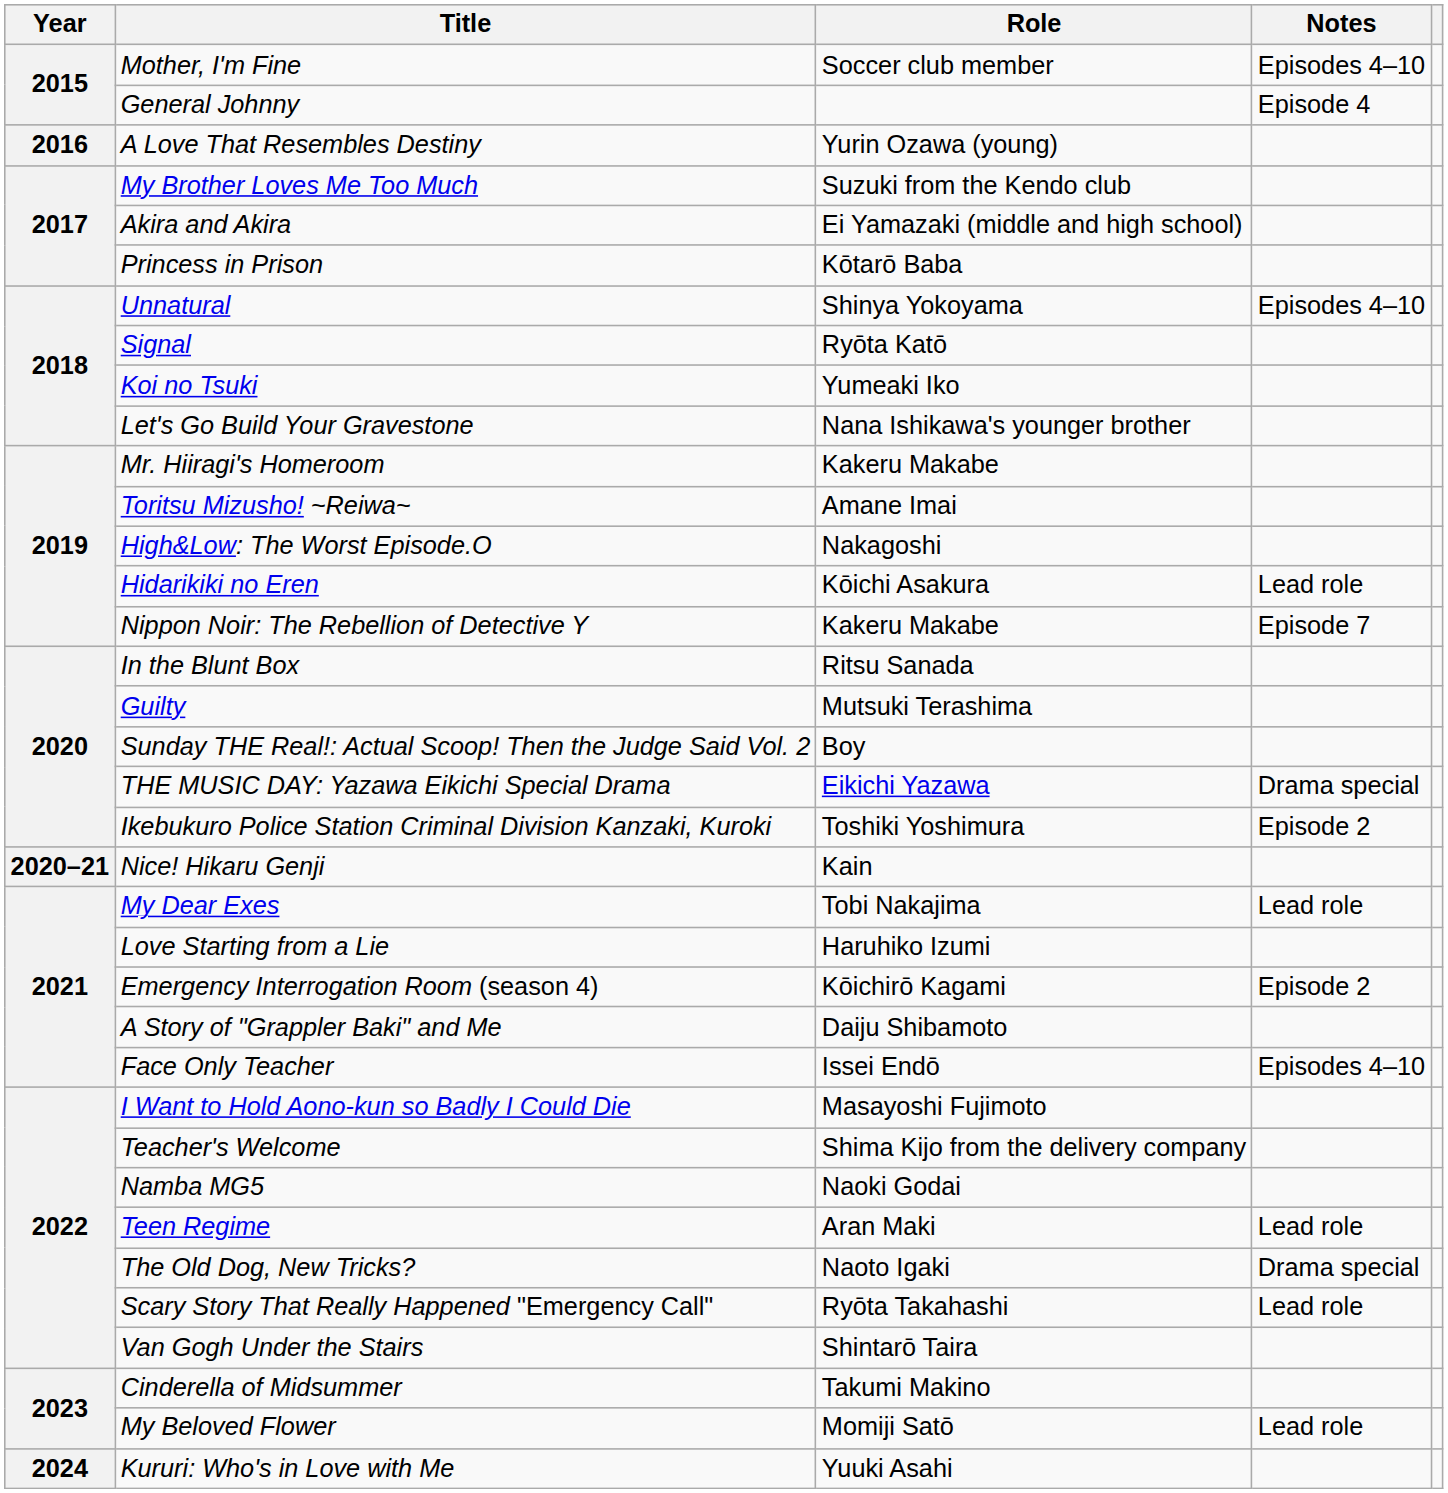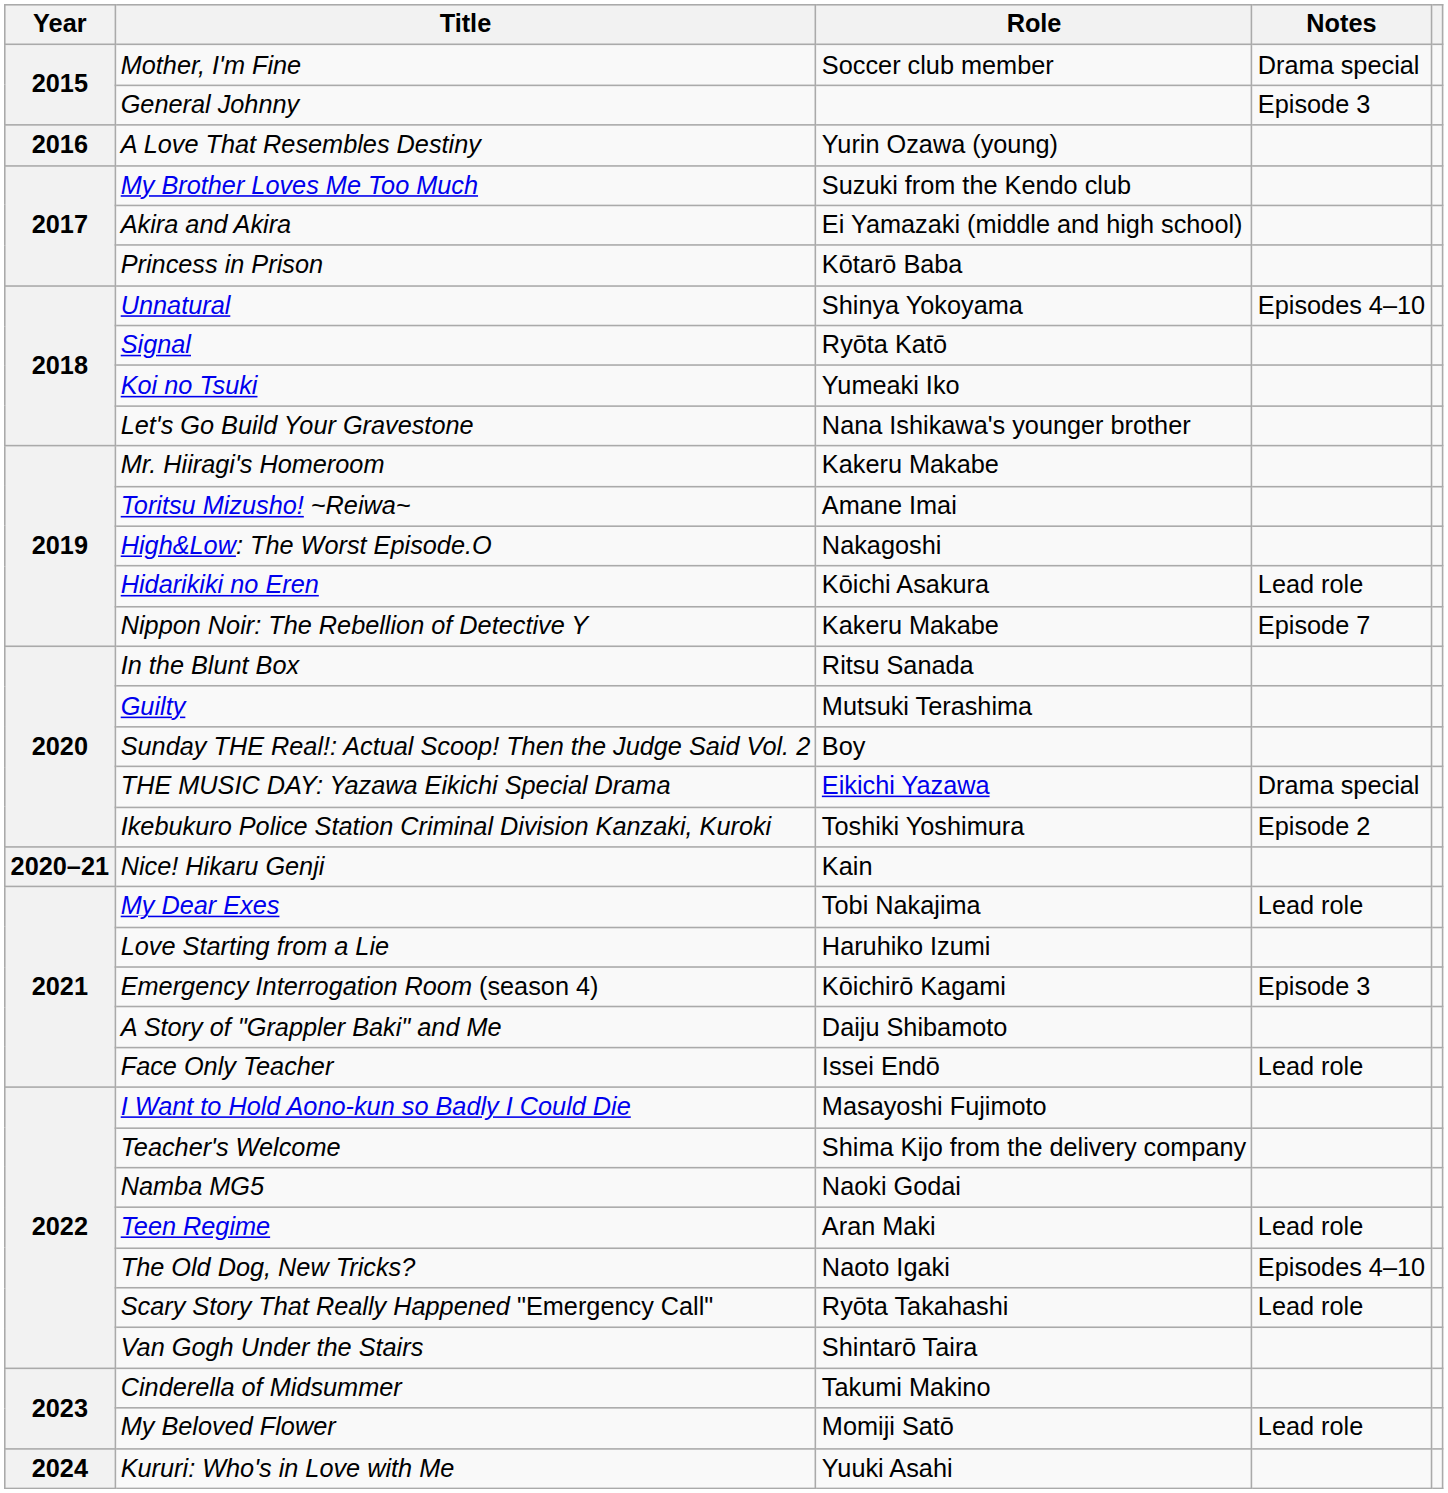 <table class="wikitable plainrowheaders sortable"  style=font-size:100%>
 <tr>
 <th scope="col">Year</th>
 <th scope="col">Title</th>
 <th scope="col">Role</th>
 <th scope="col" class="unsortable">Notes</th>
 <th scope="col" class="unsortable"></th>
 </tr>
 <tr>
 <th rowspan="2" scope="row">2015</th>
 <td><em>Mother, I'm Fine</em></td>
 <td>Soccer club member</td>
-<td>Episodes 4–10</td>
+<td>Drama special</td>
 <td style="text-align:center;"></td>
 </tr>
 <tr>
 <td><em>General Johnny</em></td>
 <td></td>
-<td>Episode 4</td>
+<td>Episode 3</td>
 <td></td>
 </tr>
 <tr>
 <th scope="row">2016</th>
 <td><em>A Love That Resembles Destiny</em></td>
 <td>Yurin Ozawa (young)</td>
 <td></td>
 <td></td>
 </tr>
 <tr>
 <th rowspan="3" scope="row">2017</th>
 <td><em><a href='#'>My Brother Loves Me Too Much</a></em></td>
 <td>Suzuki from the Kendo club</td>
 <td></td>
 <td style="text-align:center;"></td>
 </tr>
 <tr>
 <td><em>Akira and Akira</em></td>
 <td>Ei Yamazaki (middle and high school)</td>
 <td></td>
 <td></td>
 </tr>
 <tr>
 <td><em>Princess in Prison</em></td>
 <td>Kōtarō Baba</td>
 <td></td>
 <td style="text-align:center;"></td>
 </tr>
 <tr>
 <th rowspan="4" scope="row">2018</th>
 <td><em><a href='#'>Unnatural</a></em></td>
 <td>Shinya Yokoyama</td>
 <td>Episodes 4–10</td>
 <td style="text-align:center;"></td>
 </tr>
 <tr>
 <td><em><a href='#'>Signal</a></em></td>
 <td>Ryōta Katō</td>
 <td></td>
 <td style="text-align:center;"></td>
 </tr>
 <tr>
 <td><em><a href='#'>Koi no Tsuki</a></em></td>
 <td>Yumeaki Iko</td>
 <td></td>
 <td style="text-align:center;"></td>
 </tr>
 <tr>
 <td><em>Let's Go Build Your Gravestone</em></td>
 <td>Nana Ishikawa's younger brother</td>
 <td></td>
 <td style="text-align:center;"></td>
 </tr>
 <tr>
 <th rowspan="5" scope="row">2019</th>
 <td><em>Mr. Hiiragi's Homeroom</em></td>
 <td>Kakeru Makabe</td>
 <td></td>
 <td style="text-align:center;"></td>
 </tr>
 <tr>
 <td><em><a href='#'>Toritsu Mizusho!</a> ~Reiwa~</em></td>
 <td>Amane Imai</td>
 <td></td>
 <td style="text-align:center;"></td>
 </tr>
 <tr>
 <td><em><a href='#'>High&Low</a>: The Worst Episode.O</em></td>
 <td>Nakagoshi</td>
 <td></td>
 <td style="text-align:center;"></td>
 </tr>
 <tr>
 <td><em><a href='#'>Hidarikiki no Eren</a></em></td>
 <td>Kōichi Asakura</td>
 <td>Lead role</td>
 <td style="text-align:center;"></td>
 </tr>
 <tr>
 <td><em>Nippon Noir: The Rebellion of Detective Y</em></td>
 <td>Kakeru Makabe</td>
 <td>Episode 7</td>
 <td style="text-align:center;"></td>
 </tr>
 <tr>
 <th rowspan="5" scope="row">2020</th>
 <td><em>In the Blunt Box</em></td>
 <td>Ritsu Sanada</td>
 <td></td>
 <td style="text-align:center;"></td>
 </tr>
 <tr>
 <td><em><a href='#'>Guilty</a></em></td>
 <td>Mutsuki Terashima</td>
 <td></td>
 <td style="text-align:center;"></td>
 </tr>
 <tr>
 <td><em>Sunday THE Real!: Actual Scoop! Then the Judge Said Vol. 2</em></td>
 <td>Boy</td>
 <td></td>
 <td style="text-align:center;"></td>
 </tr>
 <tr>
 <td><em>THE MUSIC DAY: Yazawa Eikichi Special Drama</em></td>
 <td><a href='#'>Eikichi Yazawa</a></td>
 <td>Drama special</td>
 <td style="text-align:center;"></td>
 </tr>
 <tr>
 <td><em>Ikebukuro Police Station Criminal Division Kanzaki, Kuroki</em></td>
 <td>Toshiki Yoshimura</td>
 <td>Episode 2</td>
 <td style="text-align:center;"></td>
 </tr>
 <tr>
 <th scope="row">2020–21</th>
 <td><em>Nice! Hikaru Genji</em></td>
 <td>Kain</td>
 <td></td>
 <td style="text-align:center;"></td>
 </tr>
 <tr>
 <th rowspan="5" scope="row">2021</th>
 <td><em><a href='#'>My Dear Exes</a></em></td>
 <td>Tobi Nakajima</td>
 <td>Lead role</td>
 <td style="text-align:center;"></td>
 </tr>
 <tr>
 <td><em>Love Starting from a Lie</em></td>
 <td>Haruhiko Izumi</td>
 <td></td>
 <td style="text-align:center;"></td>
 </tr>
 <tr>
 <td><em>Emergency Interrogation Room</em> (season 4)</td>
 <td>Kōichirō Kagami</td>
-<td>Episode 2</td>
+<td>Episode 3</td>
 <td style="text-align:center;"></td>
 </tr>
 <tr>
 <td><em>A Story of "Grappler Baki" and Me</em></td>
 <td>Daiju Shibamoto</td>
 <td></td>
 <td style="text-align:center;"></td>
 </tr>
 <tr>
 <td><em>Face Only Teacher</em></td>
 <td>Issei Endō</td>
-<td>Episodes 4–10</td>
+<td>Lead role</td>
 <td style="text-align:center;"></td>
 </tr>
 <tr>
 <th rowspan="7" scope="row">2022</th>
 <td><em><a href='#'>I Want to Hold Aono-kun so Badly I Could Die</a></em></td>
 <td>Masayoshi Fujimoto</td>
 <td></td>
 <td style="text-align:center;"></td>
 </tr>
 <tr>
 <td><em>Teacher's Welcome</em></td>
 <td>Shima Kijo from the delivery company</td>
 <td></td>
 <td style="text-align:center;"></td>
 </tr>
 <tr>
 <td><em>Namba MG5</em></td>
 <td>Naoki Godai</td>
 <td></td>
 <td style="text-align:center;"></td>
 </tr>
 <tr>
 <td><em><a href='#'>Teen Regime</a></em></td>
 <td>Aran Maki</td>
 <td>Lead role</td>
 <td style="text-align:center;"></td>
 </tr>
 <tr>
 <td><em>The Old Dog, New Tricks?</em></td>
 <td>Naoto Igaki</td>
-<td>Drama special</td>
+<td>Episodes 4–10</td>
 <td style="text-align:center;"></td>
 </tr>
 <tr>
 <td><em>Scary Story That Really Happened</em> "Emergency Call"</td>
 <td>Ryōta Takahashi</td>
 <td>Lead role</td>
 <td style="text-align:center;"></td>
 </tr>
 <tr>
 <td><em>Van Gogh Under the Stairs</em></td>
 <td>Shintarō Taira</td>
 <td></td>
 <td style="text-align:center;"></td>
 </tr>
 <tr>
 <th scope="row" rowspan="2">2023</th>
 <td><em>Cinderella of Midsummer</em></td>
 <td>Takumi Makino</td>
 <td></td>
 <td style="text-align:center;"></td>
 </tr>
 <tr>
 <td><em>My Beloved Flower</em></td>
 <td>Momiji Satō</td>
 <td>Lead role</td>
 <td style="text-align:center;"></td>
 </tr>
 <tr>
 <th scope="row">2024</th>
 <td><em>Kururi: Who's in Love with Me</em></td>
 <td>Yuuki Asahi</td>
 <td></td>
 <td style="text-align:center;"></td>
 </tr>
 </table>
